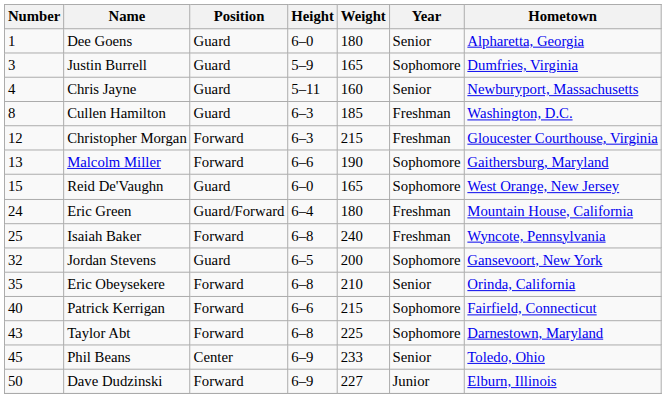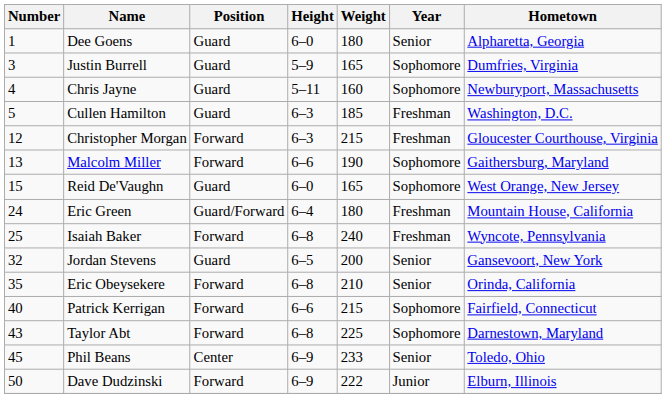 <table class="wikitable" style="font-size: 95%;">
 <tr>
 <th>Number</th>
 <th>Name</th>
 <th>Position</th>
 <th>Height</th>
 <th>Weight</th>
 <th>Year</th>
 <th>Hometown</th>
 </tr>
 <tr>
 <td>1</td>
 <td>Dee Goens</td>
 <td>Guard</td>
 <td>6–0</td>
 <td>180</td>
 <td>Senior</td>
 <td><a href='#'>Alpharetta, Georgia</a></td>
 </tr>
 <tr>
 <td>3</td>
 <td>Justin Burrell</td>
 <td>Guard</td>
 <td>5–9</td>
 <td>165</td>
 <td>Sophomore</td>
 <td><a href='#'>Dumfries, Virginia</a></td>
 </tr>
 <tr>
 <td>4</td>
 <td>Chris Jayne</td>
 <td>Guard</td>
 <td>5–11</td>
 <td>160</td>
-<td>Senior</td>
+<td>Sophomore</td>
 <td><a href='#'>Newburyport, Massachusetts</a></td>
 </tr>
 <tr>
-<td>8</td>
+<td>5</td>
 <td>Cullen Hamilton</td>
 <td>Guard</td>
 <td>6–3</td>
 <td>185</td>
 <td>Freshman</td>
 <td><a href='#'>Washington, D.C.</a></td>
 </tr>
 <tr>
 <td>12</td>
 <td>Christopher Morgan</td>
 <td>Forward</td>
 <td>6–3</td>
 <td>215</td>
 <td>Freshman</td>
 <td><a href='#'>Gloucester Courthouse, Virginia</a></td>
 </tr>
 <tr>
 <td>13</td>
 <td><a href='#'>Malcolm Miller</a></td>
 <td>Forward</td>
 <td>6–6</td>
 <td>190</td>
 <td>Sophomore</td>
 <td><a href='#'>Gaithersburg, Maryland</a></td>
 </tr>
 <tr>
 <td>15</td>
 <td>Reid De'Vaughn</td>
 <td>Guard</td>
 <td>6–0</td>
 <td>165</td>
 <td>Sophomore</td>
 <td><a href='#'>West Orange, New Jersey</a></td>
 </tr>
 <tr>
 <td>24</td>
 <td>Eric Green</td>
 <td>Guard/Forward</td>
 <td>6–4</td>
 <td>180</td>
 <td>Freshman</td>
 <td><a href='#'>Mountain House, California</a></td>
 </tr>
 <tr>
 <td>25</td>
 <td>Isaiah Baker</td>
 <td>Forward</td>
 <td>6–8</td>
 <td>240</td>
 <td>Freshman</td>
 <td><a href='#'>Wyncote, Pennsylvania</a></td>
 </tr>
 <tr>
 <td>32</td>
 <td>Jordan Stevens</td>
 <td>Guard</td>
 <td>6–5</td>
 <td>200</td>
-<td>Sophomore</td>
+<td>Senior</td>
 <td><a href='#'>Gansevoort, New York</a></td>
 </tr>
 <tr>
 <td>35</td>
 <td>Eric Obeysekere</td>
 <td>Forward</td>
 <td>6–8</td>
 <td>210</td>
 <td>Senior</td>
 <td><a href='#'>Orinda, California</a></td>
 </tr>
 <tr>
 <td>40</td>
 <td>Patrick Kerrigan</td>
 <td>Forward</td>
 <td>6–6</td>
 <td>215</td>
 <td>Sophomore</td>
 <td><a href='#'>Fairfield, Connecticut</a></td>
 </tr>
 <tr>
 <td>43</td>
 <td>Taylor Abt</td>
 <td>Forward</td>
 <td>6–8</td>
 <td>225</td>
 <td>Sophomore</td>
 <td><a href='#'>Darnestown, Maryland</a></td>
 </tr>
 <tr>
 <td>45</td>
 <td>Phil Beans</td>
 <td>Center</td>
 <td>6–9</td>
 <td>233</td>
 <td>Senior</td>
 <td><a href='#'>Toledo, Ohio</a></td>
 </tr>
 <tr>
 <td>50</td>
 <td>Dave Dudzinski</td>
 <td>Forward</td>
 <td>6–9</td>
-<td>227</td>
+<td>222</td>
 <td>Junior</td>
 <td><a href='#'>Elburn, Illinois</a></td>
 </tr>
 <tr>
 </tr>
 </table>
